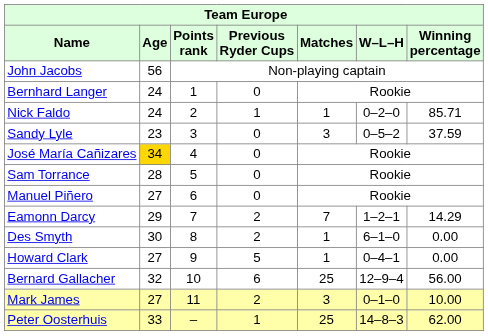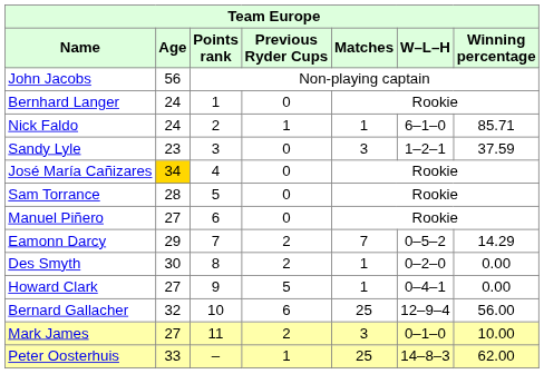 <table border="1" cellpadding="3" style="border-collapse: collapse;text-align:center">
 <tr style="background:#dfd;">
 <td colspan="7"> <strong>Team Europe</strong></td>
 </tr>
 <tr style="background:#dfd;">
 <th>Name</th>
 <th>Age</th>
 <th>Points<br>rank</th>
 <th>Previous<br>Ryder Cups</th>
 <th>Matches</th>
 <th>W–L–H</th>
 <th>Winning<br>percentage</th>
 </tr>
 <tr>
 <td align=left> <a href='#'>John Jacobs</a></td>
 <td>56</td>
 <td colspan="5">Non-playing captain</td>
 </tr>
 <tr>
 <td align=left> <a href='#'>Bernhard Langer</a></td>
 <td>24</td>
 <td>1</td>
 <td>0</td>
 <td colspan="3">Rookie</td>
 </tr>
 <tr>
 <td align=left> <a href='#'>Nick Faldo</a></td>
 <td>24</td>
 <td>2</td>
 <td>1</td>
 <td>1</td>
-<td>0–2–0</td>
+<td>6–1–0</td>
 <td>85.71</td>
 </tr>
 <tr>
 <td align=left> <a href='#'>Sandy Lyle</a></td>
 <td>23</td>
 <td>3</td>
 <td>0</td>
 <td>3</td>
-<td>0–5–2</td>
+<td>1–2–1</td>
 <td>37.59</td>
 </tr>
 <tr>
 <td align=left> <a href='#'>José María Cañizares</a></td>
 <td style="background: gold;">34</td>
 <td>4</td>
 <td>0</td>
 <td colspan="3">Rookie</td>
 </tr>
 <tr>
 <td align=left> <a href='#'>Sam Torrance</a></td>
 <td>28</td>
 <td>5</td>
 <td>0</td>
 <td colspan="3">Rookie</td>
 </tr>
 <tr>
 <td align=left> <a href='#'>Manuel Piñero</a></td>
 <td>27</td>
 <td>6</td>
 <td>0</td>
 <td colspan="3">Rookie</td>
 </tr>
 <tr>
 <td align=left> <a href='#'>Eamonn Darcy</a></td>
 <td>29</td>
 <td>7</td>
 <td>2</td>
 <td>7</td>
-<td>1–2–1</td>
+<td>0–5–2</td>
 <td>14.29</td>
 </tr>
 <tr>
 <td align=left> <a href='#'>Des Smyth</a></td>
 <td>30</td>
 <td>8</td>
 <td>2</td>
 <td>1</td>
-<td>6–1–0</td>
+<td>0–2–0</td>
 <td>0.00</td>
 </tr>
 <tr>
 <td align=left> <a href='#'>Howard Clark</a></td>
 <td>27</td>
 <td>9</td>
 <td>5</td>
 <td>1</td>
 <td>0–4–1</td>
 <td>0.00</td>
 </tr>
 <tr>
 <td align=left> <a href='#'>Bernard Gallacher</a></td>
 <td>32</td>
 <td>10</td>
 <td>6</td>
 <td>25</td>
 <td>12–9–4</td>
 <td>56.00</td>
 </tr>
 <tr style="background:#ffa;">
 <td align=left> <a href='#'>Mark James</a></td>
 <td>27</td>
 <td>11</td>
 <td>2</td>
 <td>3</td>
 <td>0–1–0</td>
 <td>10.00</td>
 </tr>
 <tr style="background:#ffa;">
 <td align=left> <a href='#'>Peter Oosterhuis</a></td>
 <td>33</td>
 <td>–</td>
 <td>1</td>
 <td>25</td>
 <td>14–8–3</td>
 <td>62.00</td>
 </tr>
 </table>
